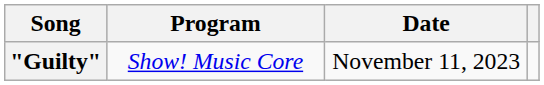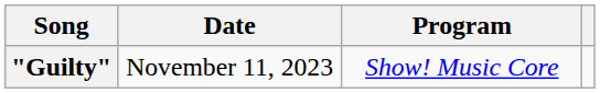 <table class="wikitable sortable plainrowheaders" style="text-align:center">
 <tr>
 <th scope="col">Song</th>
+<th scope="col" width="130">Date</th>
 <th scope="col" width="140">Program</th>
-<th scope="col" width="130">Date</th>
 <th scope="col" class="unsortable"></th>
 </tr>
 <tr>
 <th scope="row">"Guilty"</th>
+<td>November 11, 2023</td>
 <td><em><a href='#'>Show! Music Core</a></em></td>
-<td>November 11, 2023</td>
 <td style="text-align:center"></td>
 </tr>
 </table>
